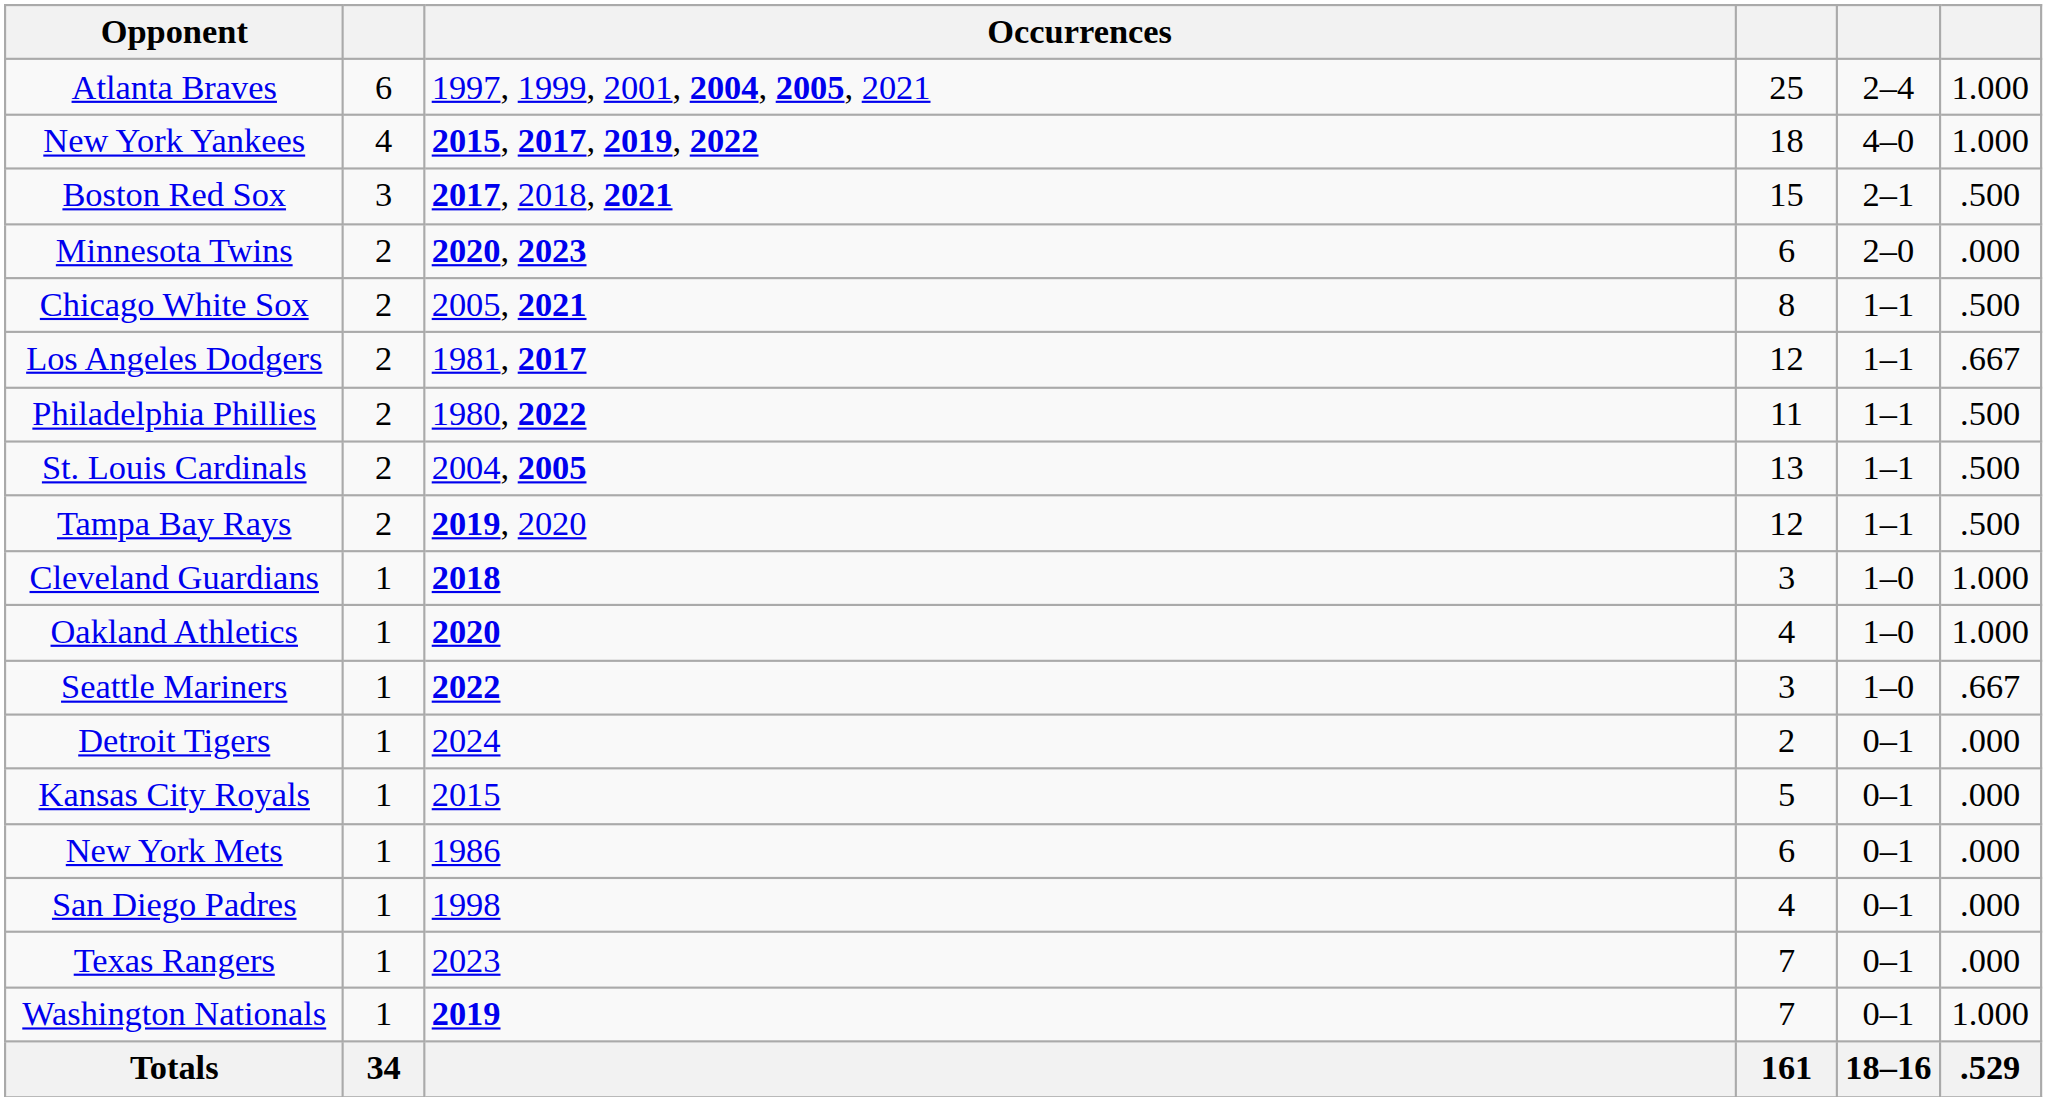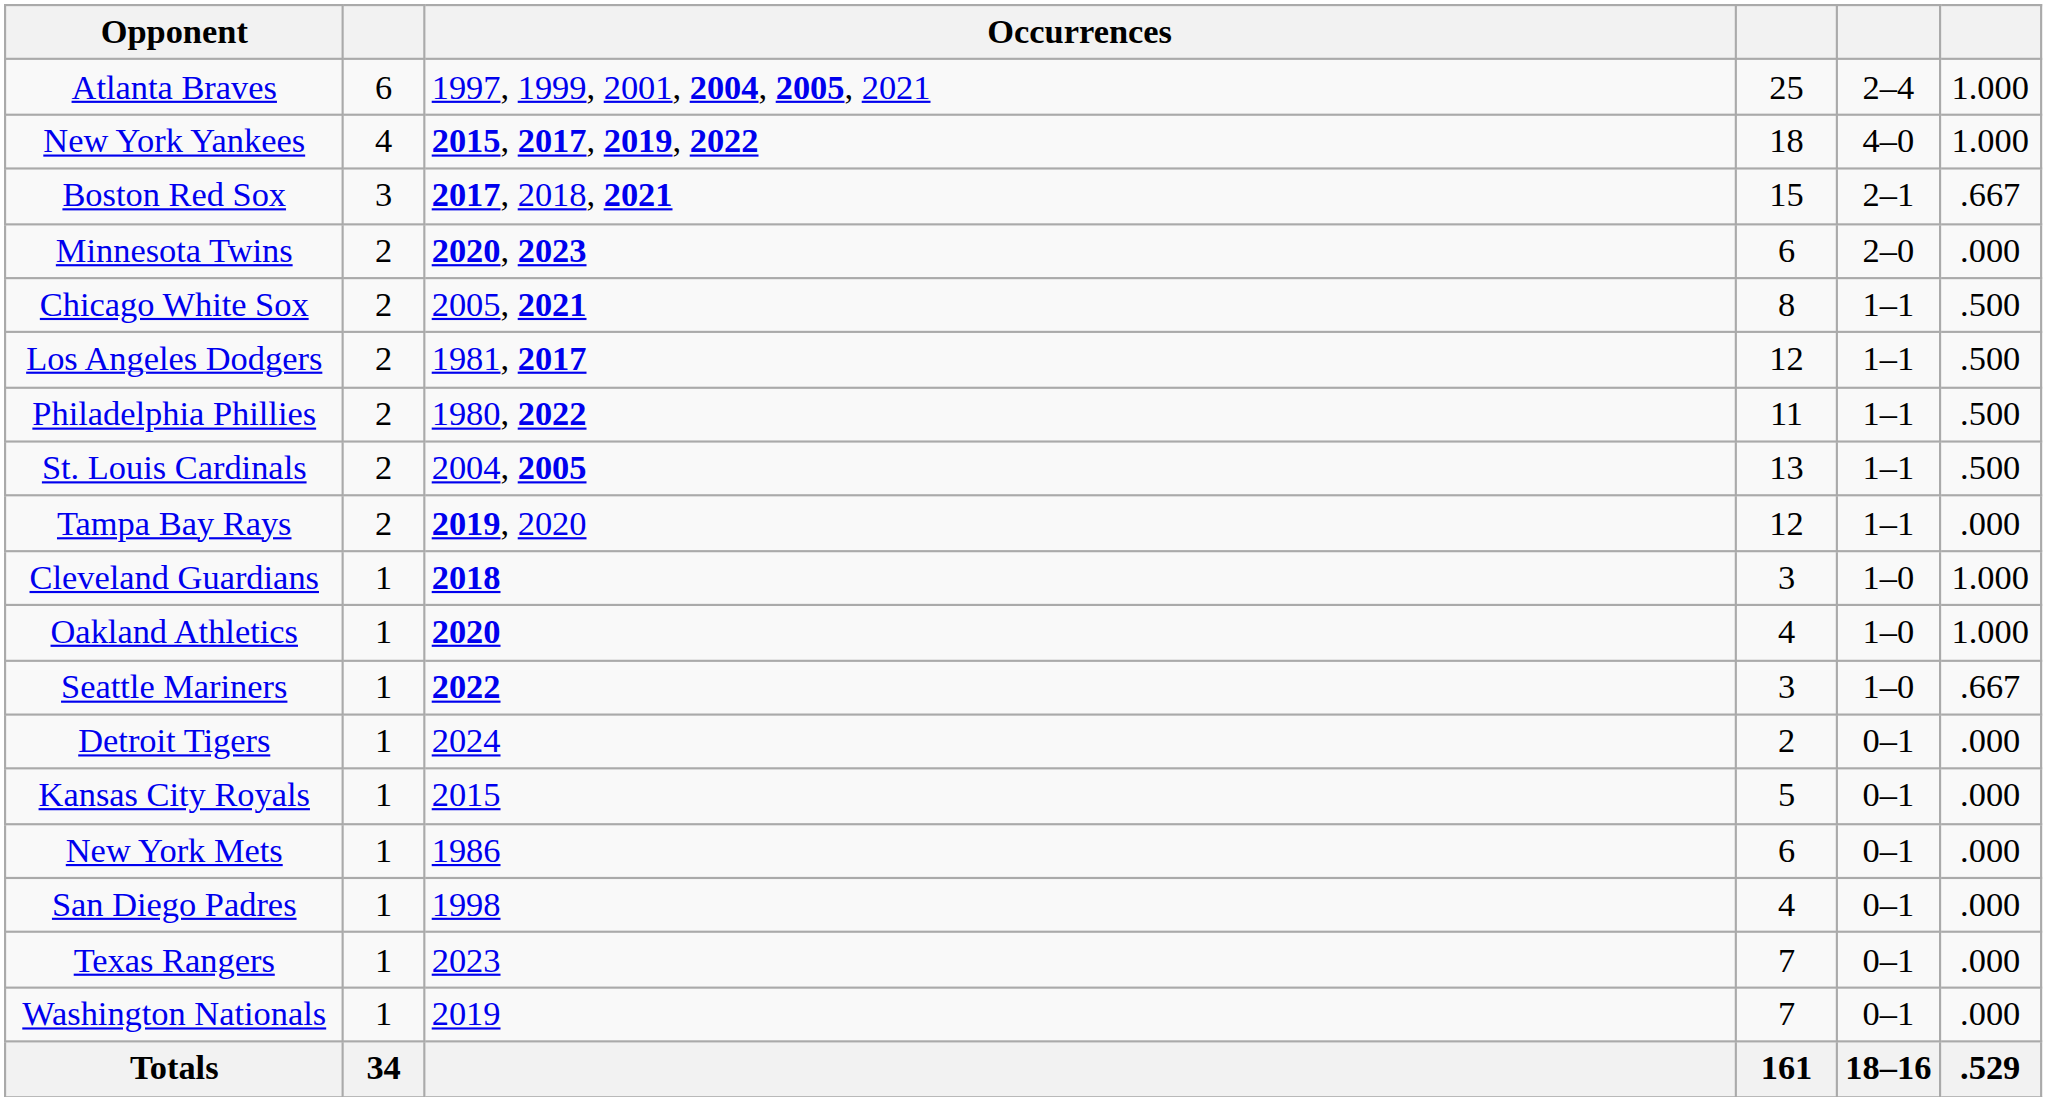 <table class="wikitable sortable" style="text-align: center; width: 75%;">
 <tr>
 <th width="150">Opponent</th>
 <th width="30"></th>
 <th>Occurrences</th>
 <th width="40"></th>
 <th width="40"></th>
 <th width="40"></th>
 </tr>
 <tr>
 <td><a href='#'>Atlanta Braves</a></td>
 <td>6</td>
 <td align=left><a href='#'>1997</a>, <a href='#'>1999</a>, <a href='#'>2001</a>, <strong><a href='#'>2004</a></strong>, <strong><a href='#'>2005</a></strong>, <a href='#'>2021</a></td>
 <td>25</td>
 <td>2–4</td>
 <td>1.000</td>
 </tr>
 <tr>
 <td><a href='#'>New York Yankees</a></td>
 <td>4</td>
 <td align=left><strong><a href='#'>2015</a></strong>, <strong><a href='#'>2017</a></strong>, <strong><a href='#'>2019</a></strong>, <strong><a href='#'>2022</a></strong></td>
 <td>18</td>
 <td>4–0</td>
 <td>1.000</td>
 </tr>
 <tr>
 <td><a href='#'>Boston Red Sox</a></td>
 <td>3</td>
 <td align=left><strong><a href='#'>2017</a></strong>, <a href='#'>2018</a>, <strong><a href='#'>2021</a></strong></td>
 <td>15</td>
 <td>2–1</td>
-<td>.500</td>
+<td>.667</td>
 </tr>
 <tr>
 <td><a href='#'>Minnesota Twins</a></td>
 <td>2</td>
 <td align=left><strong><a href='#'>2020</a></strong>, <strong><a href='#'>2023</a></strong></td>
 <td>6</td>
 <td>2–0</td>
 <td>.000</td>
 </tr>
 <tr>
 <td><a href='#'>Chicago White Sox</a></td>
 <td>2</td>
 <td align=left><a href='#'>2005</a>, <strong><a href='#'>2021</a></strong></td>
 <td>8</td>
 <td>1–1</td>
 <td>.500</td>
 </tr>
 <tr>
 <td><a href='#'>Los Angeles Dodgers</a></td>
 <td>2</td>
 <td align=left><a href='#'>1981</a>, <strong><a href='#'>2017</a></strong></td>
 <td>12</td>
 <td>1–1</td>
-<td>.667</td>
+<td>.500</td>
 </tr>
 <tr>
 <td><a href='#'>Philadelphia Phillies</a></td>
 <td>2</td>
 <td align=left><a href='#'>1980</a>, <strong><a href='#'>2022</a></strong></td>
 <td>11</td>
 <td>1–1</td>
 <td>.500</td>
 </tr>
 <tr>
 <td><a href='#'>St. Louis Cardinals</a></td>
 <td>2</td>
 <td align=left><a href='#'>2004</a>, <strong><a href='#'>2005</a></strong></td>
 <td>13</td>
 <td>1–1</td>
 <td>.500</td>
 </tr>
 <tr>
 <td><a href='#'>Tampa Bay Rays</a></td>
 <td>2</td>
 <td align=left><strong><a href='#'>2019</a></strong>, <a href='#'>2020</a></td>
 <td>12</td>
 <td>1–1</td>
-<td>.500</td>
+<td>.000</td>
 </tr>
 <tr>
 <td><a href='#'>Cleveland Guardians</a></td>
 <td>1</td>
 <td align=left><strong><a href='#'>2018</a></strong></td>
 <td>3</td>
 <td>1–0</td>
 <td>1.000</td>
 </tr>
 <tr>
 <td><a href='#'>Oakland Athletics</a></td>
 <td>1</td>
 <td align=left><strong><a href='#'>2020</a></strong></td>
 <td>4</td>
 <td>1–0</td>
 <td>1.000</td>
 </tr>
 <tr>
 <td><a href='#'>Seattle Mariners</a></td>
 <td>1</td>
 <td align=left><strong><a href='#'>2022</a></strong></td>
 <td>3</td>
 <td>1–0</td>
 <td>.667</td>
 </tr>
 <tr>
 <td><a href='#'>Detroit Tigers</a></td>
 <td>1</td>
 <td align=left><a href='#'>2024</a></td>
 <td>2</td>
 <td>0–1</td>
 <td>.000</td>
 </tr>
 <tr>
 <td><a href='#'>Kansas City Royals</a></td>
 <td>1</td>
 <td align=left><a href='#'>2015</a></td>
 <td>5</td>
 <td>0–1</td>
 <td>.000</td>
 </tr>
 <tr>
 <td><a href='#'>New York Mets</a></td>
 <td>1</td>
 <td align=left><a href='#'>1986</a></td>
 <td>6</td>
 <td>0–1</td>
 <td>.000</td>
 </tr>
 <tr>
 <td><a href='#'>San Diego Padres</a></td>
 <td>1</td>
 <td align=left><a href='#'>1998</a></td>
 <td>4</td>
 <td>0–1</td>
 <td>.000</td>
 </tr>
 <tr>
 <td><a href='#'>Texas Rangers</a></td>
 <td>1</td>
 <td align=left><a href='#'>2023</a></td>
 <td>7</td>
 <td>0–1</td>
 <td>.000</td>
 </tr>
 <tr>
 <td><a href='#'>Washington Nationals</a></td>
 <td>1</td>
-<td align=left><strong><a href='#'>2019</a></strong></td>
+<td align=left><a href='#'>2019</a></td>
 <td>7</td>
 <td>0–1</td>
-<td>1.000</td>
+<td>.000</td>
 </tr>
 <tr>
 <th width="150">Totals</th>
 <th width="30">34</th>
 <th></th>
 <th width="40">161</th>
 <th width="40">18–16</th>
 <th width="40">.529</th>
 </tr>
 </table>
